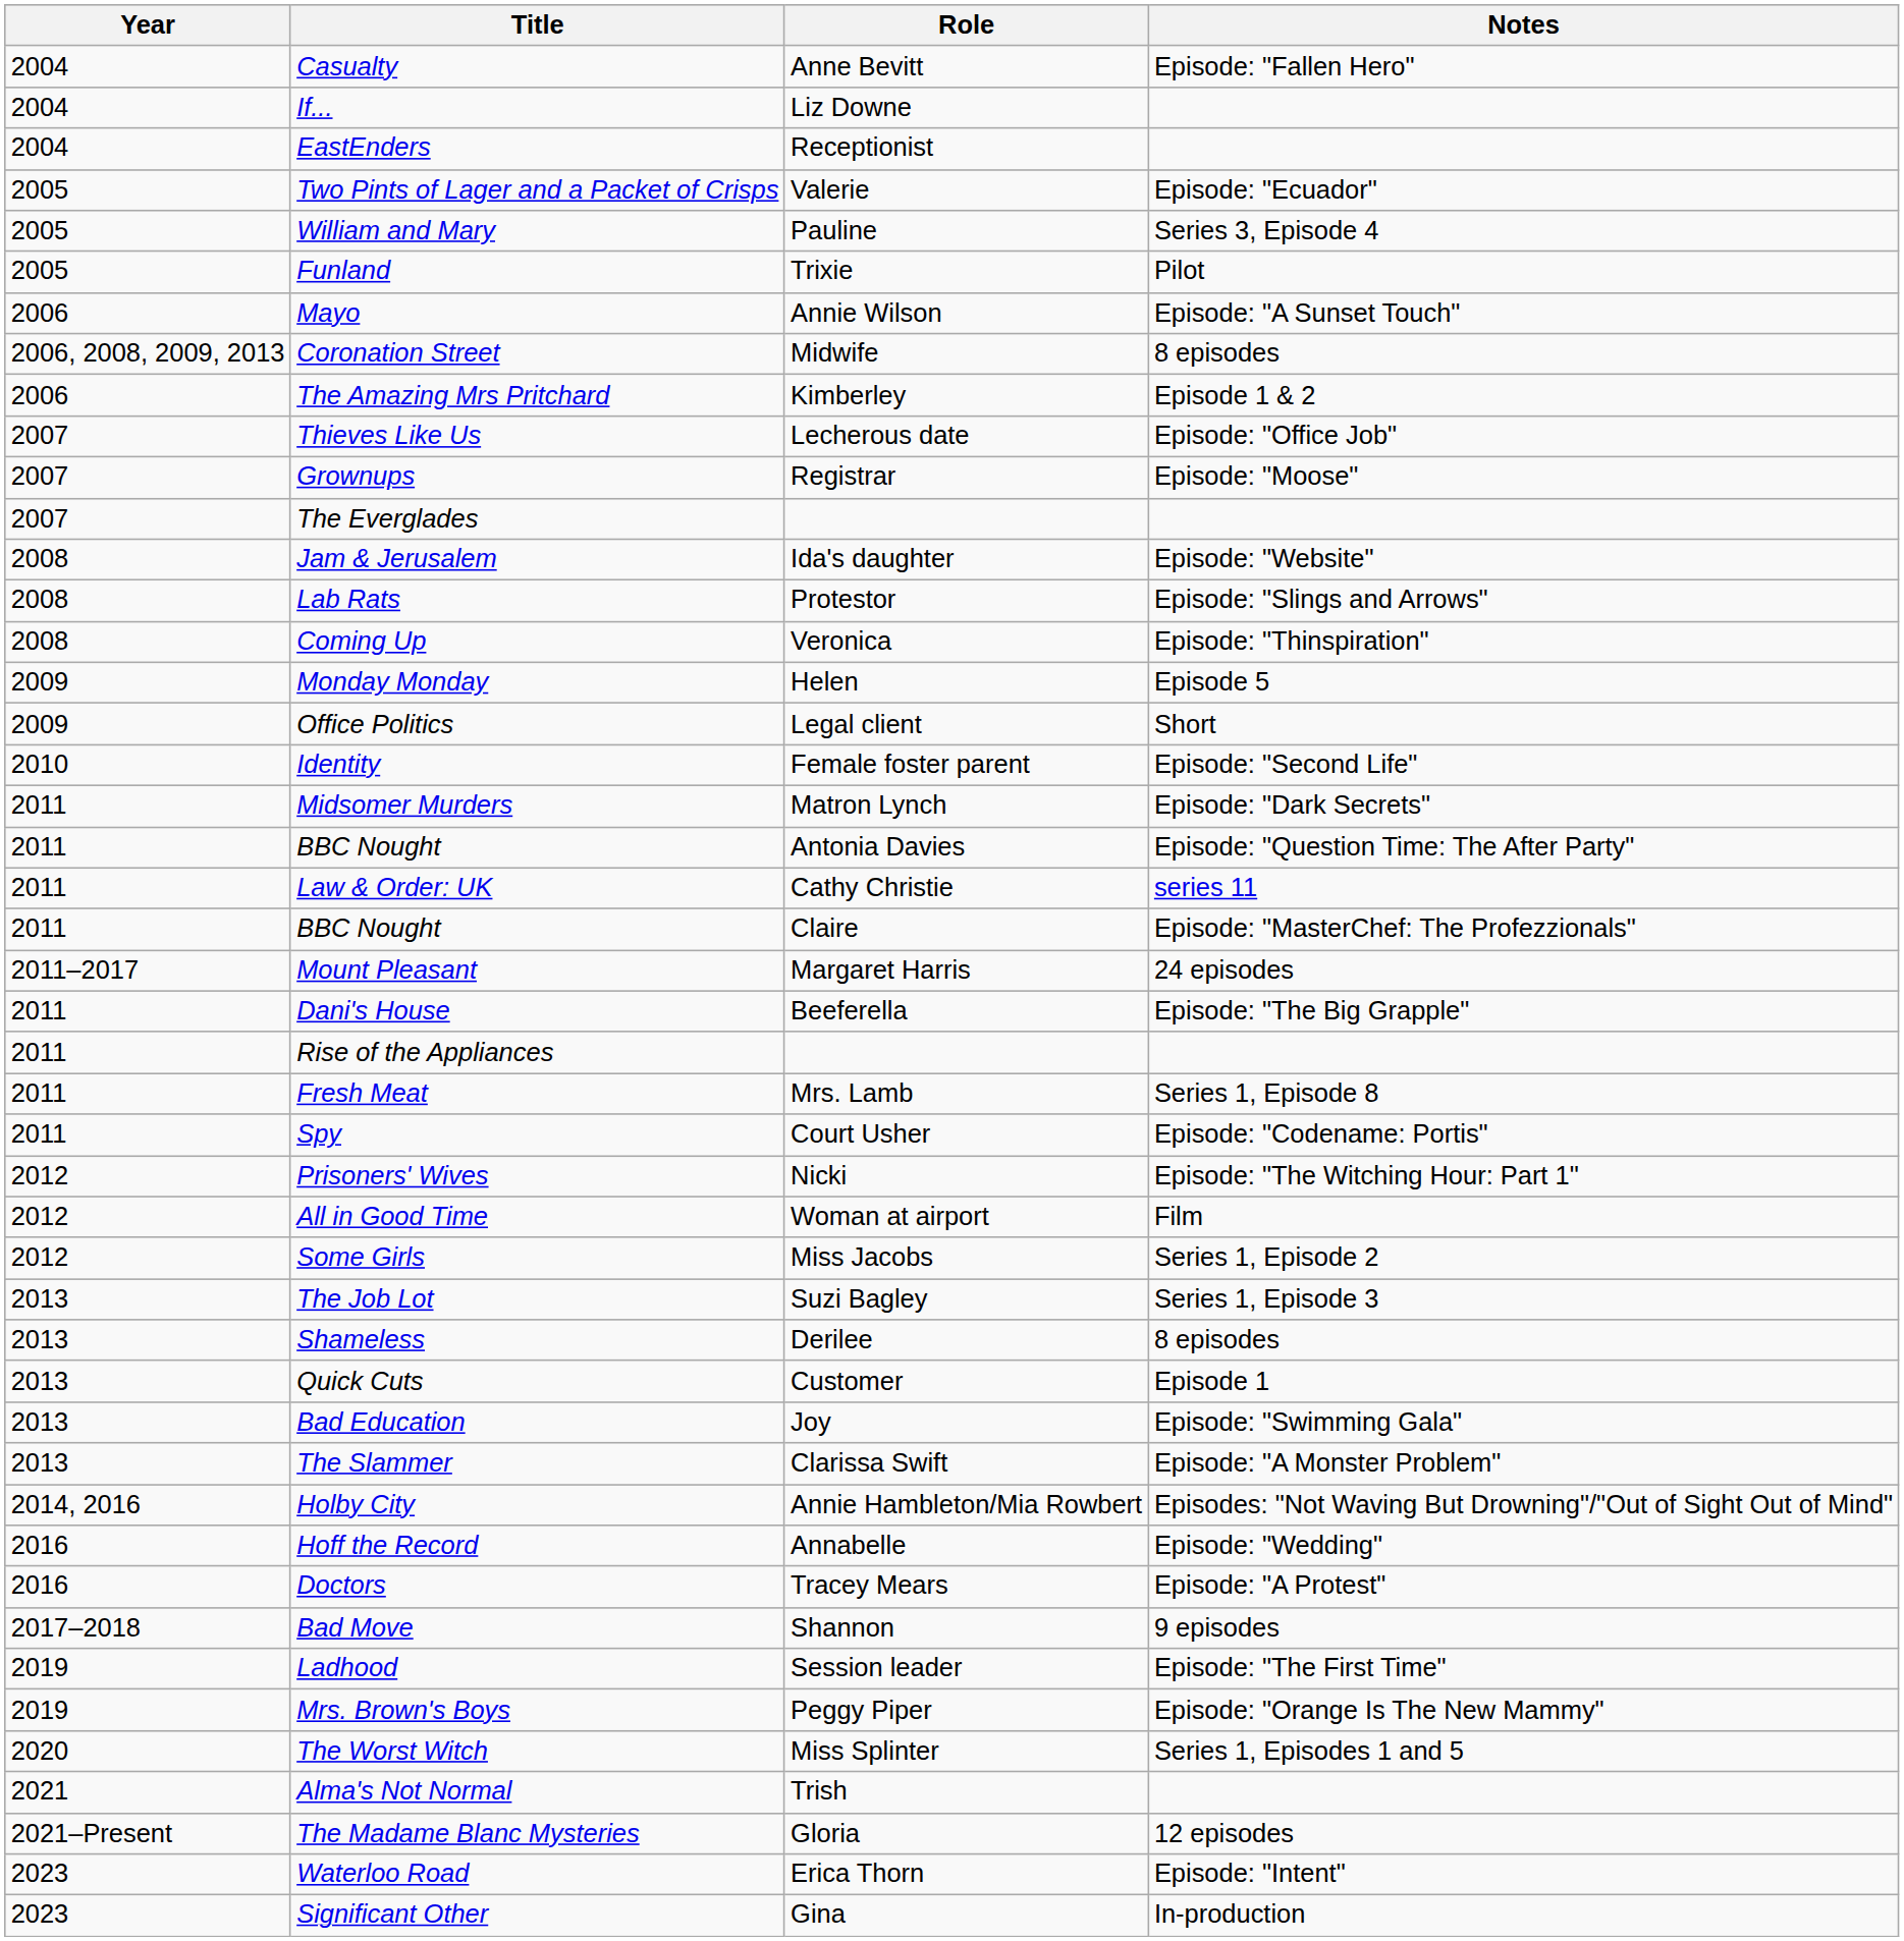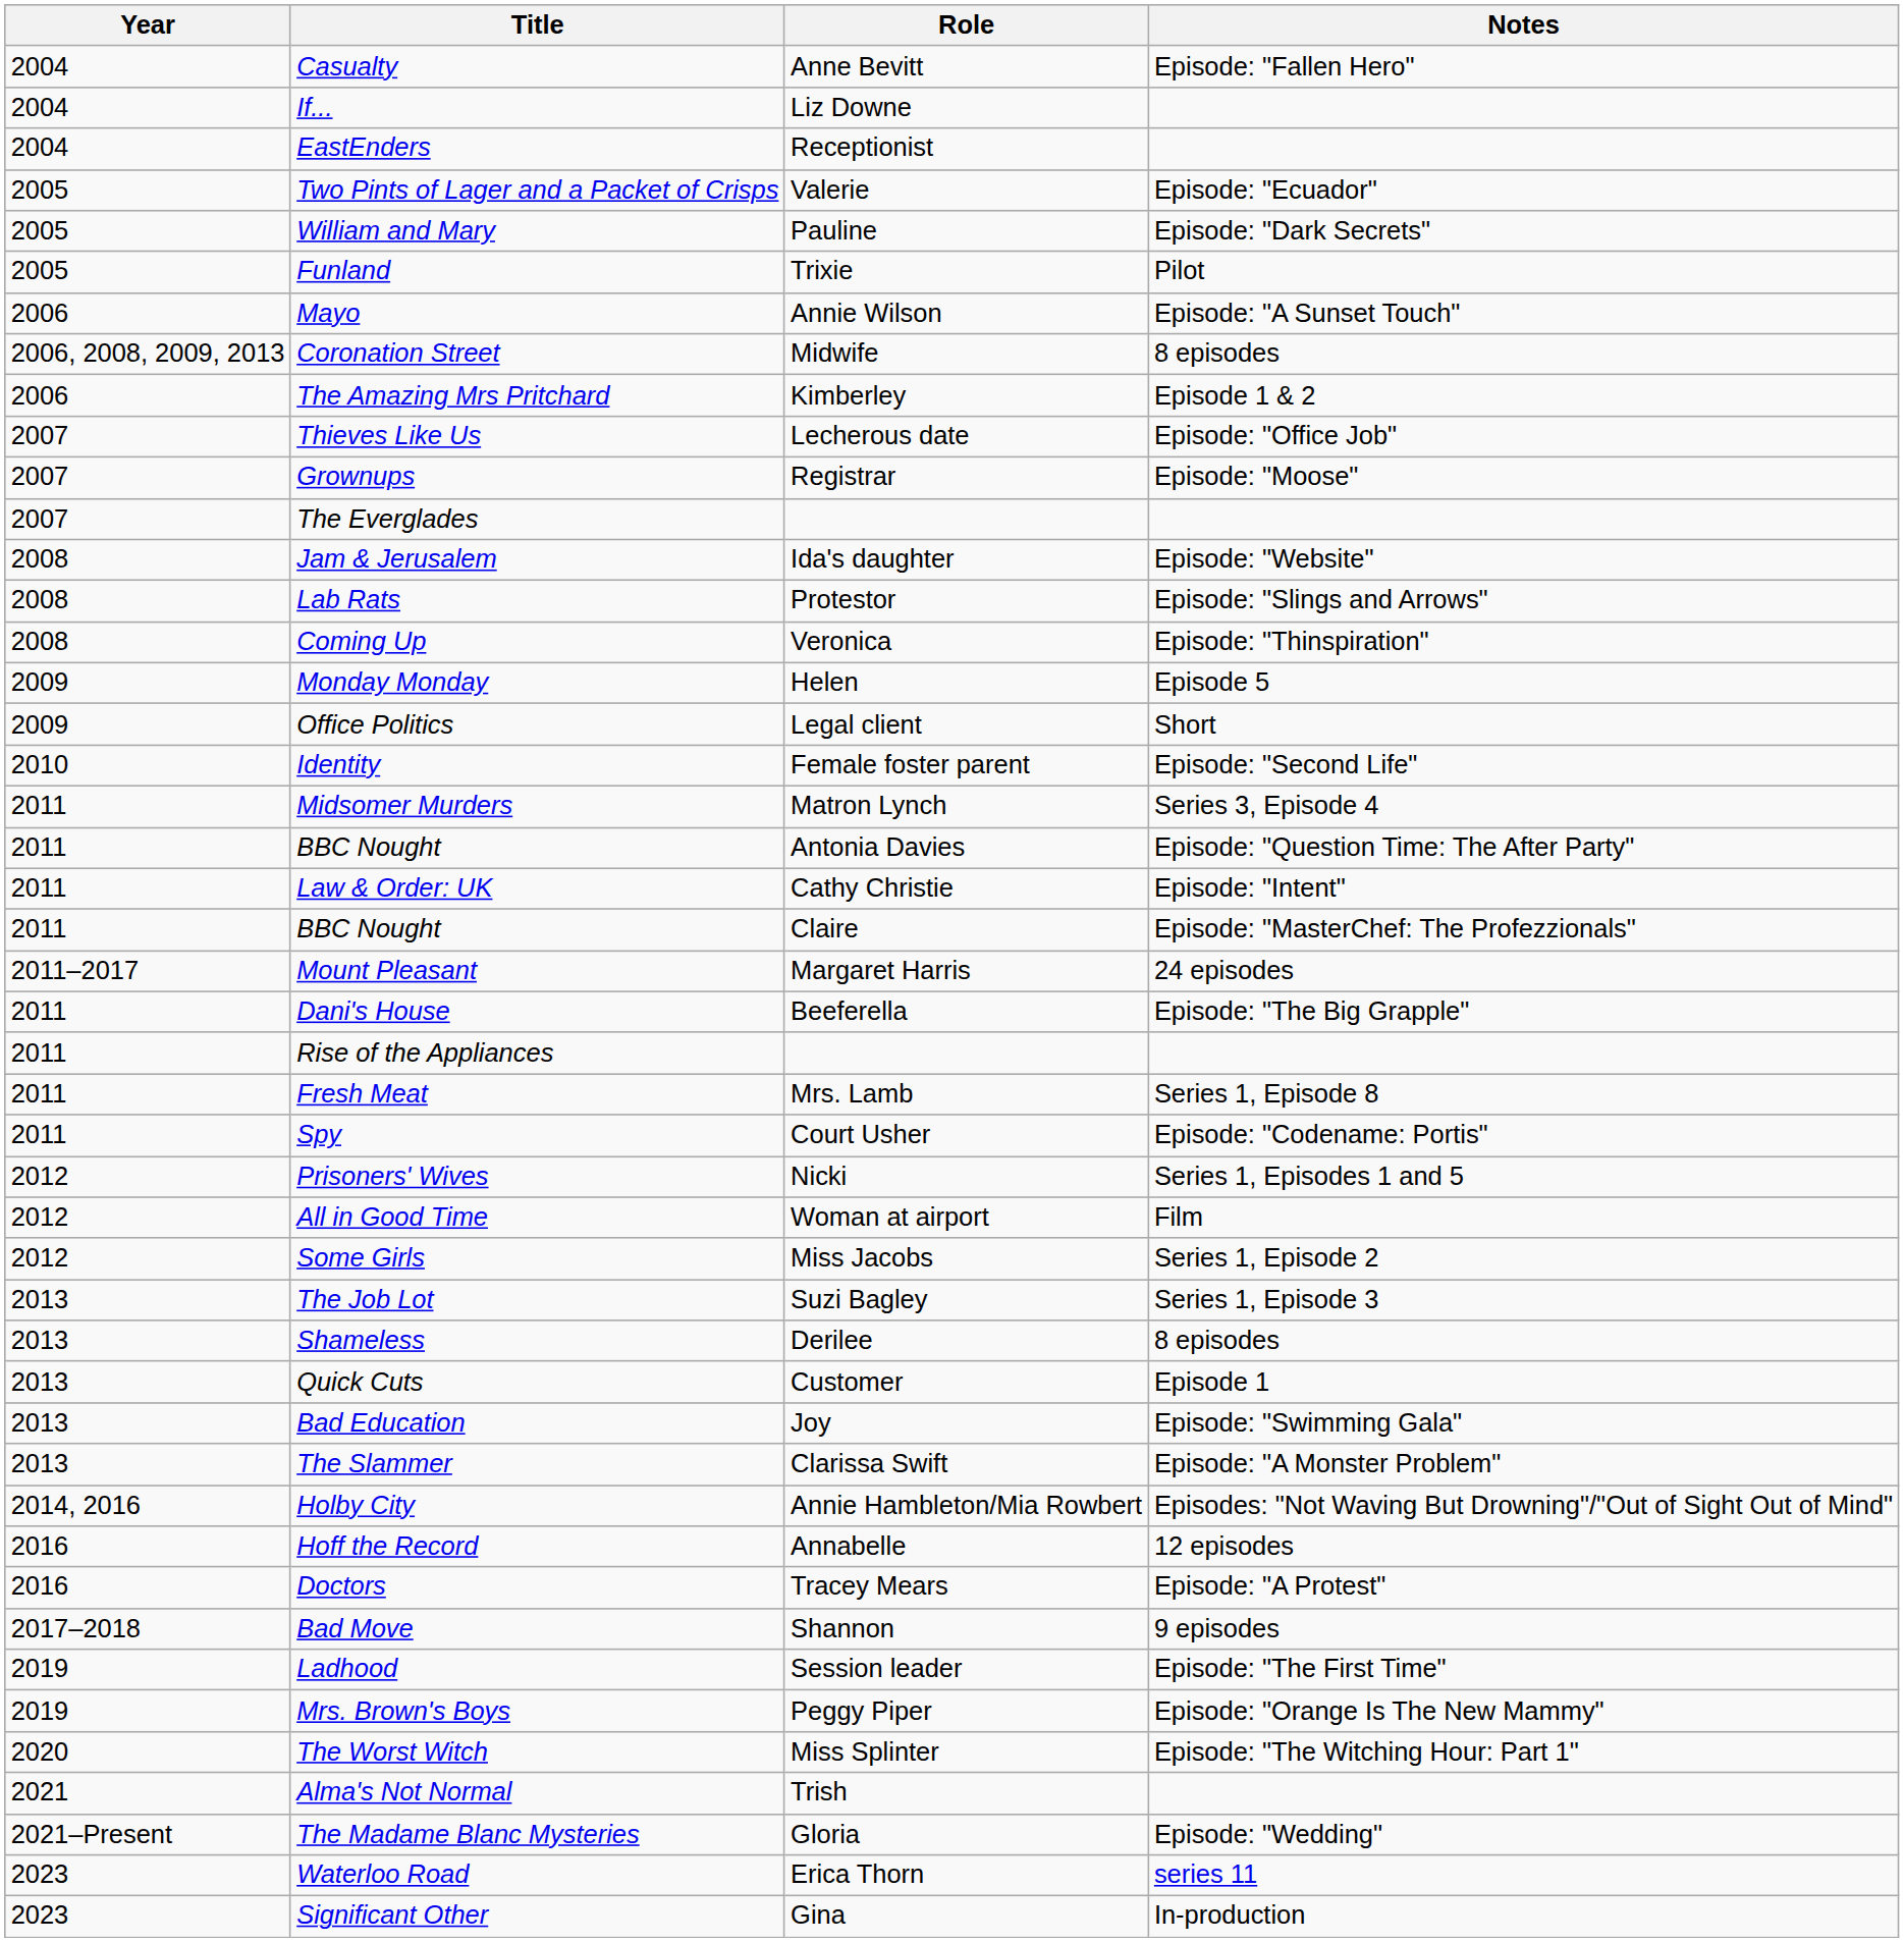 <table class="wikitable sortable">
 <tr>
 <th>Year</th>
 <th>Title</th>
 <th>Role</th>
 <th>Notes</th>
 </tr>
 <tr>
 <td>2004</td>
 <td><em><a href='#'>Casualty</a></em></td>
 <td>Anne Bevitt</td>
 <td>Episode: "Fallen Hero"</td>
 </tr>
 <tr>
 <td>2004</td>
 <td><em><a href='#'>If...</a></em></td>
 <td>Liz Downe</td>
 <td></td>
 </tr>
 <tr>
 <td>2004</td>
 <td><em><a href='#'>EastEnders</a></em></td>
 <td>Receptionist</td>
 <td></td>
 </tr>
 <tr>
 <td>2005</td>
 <td><em><a href='#'>Two Pints of Lager and a Packet of Crisps</a></em></td>
 <td>Valerie</td>
 <td>Episode: "Ecuador"</td>
 </tr>
 <tr>
 <td>2005</td>
 <td><em><a href='#'>William and Mary</a></em></td>
 <td>Pauline</td>
-<td>Series 3, Episode 4</td>
+<td>Episode: "Dark Secrets"</td>
 </tr>
 <tr>
 <td>2005</td>
 <td><em><a href='#'>Funland</a></em></td>
 <td>Trixie</td>
 <td>Pilot</td>
 </tr>
 <tr>
 <td>2006</td>
 <td><em><a href='#'>Mayo</a></em></td>
 <td>Annie Wilson</td>
 <td>Episode: "A Sunset Touch"</td>
 </tr>
 <tr>
 <td>2006, 2008, 2009, 2013</td>
 <td><em><a href='#'>Coronation Street</a></em></td>
 <td>Midwife</td>
 <td>8 episodes</td>
 </tr>
 <tr>
 <td>2006</td>
 <td><em><a href='#'>The Amazing Mrs Pritchard</a></em></td>
 <td>Kimberley</td>
 <td>Episode 1 & 2</td>
 </tr>
 <tr>
 <td>2007</td>
 <td><em><a href='#'>Thieves Like Us</a></em></td>
 <td>Lecherous date</td>
 <td>Episode: "Office Job"</td>
 </tr>
 <tr>
 <td>2007</td>
 <td><em><a href='#'>Grownups</a></em></td>
 <td>Registrar</td>
 <td>Episode: "Moose"</td>
 </tr>
 <tr>
 <td>2007</td>
 <td><em>The Everglades</em></td>
 <td></td>
 <td></td>
 </tr>
 <tr>
 <td>2008</td>
 <td><em><a href='#'>Jam & Jerusalem</a></em></td>
 <td>Ida's daughter</td>
 <td>Episode: "Website"</td>
 </tr>
 <tr>
 <td>2008</td>
 <td><em><a href='#'>Lab Rats</a></em></td>
 <td>Protestor</td>
 <td>Episode: "Slings and Arrows"</td>
 </tr>
 <tr>
 <td>2008</td>
 <td><em><a href='#'>Coming Up</a></em></td>
 <td>Veronica</td>
 <td>Episode: "Thinspiration"</td>
 </tr>
 <tr>
 <td>2009</td>
 <td><em><a href='#'>Monday Monday</a></em></td>
 <td>Helen</td>
 <td>Episode 5</td>
 </tr>
 <tr>
 <td>2009</td>
 <td><em>Office Politics</em></td>
 <td>Legal client</td>
 <td>Short</td>
 </tr>
 <tr>
 <td>2010</td>
 <td><em><a href='#'>Identity</a></em></td>
 <td>Female foster parent</td>
 <td>Episode: "Second Life"</td>
 </tr>
 <tr>
 <td>2011</td>
 <td><em><a href='#'>Midsomer Murders</a></em></td>
 <td>Matron Lynch</td>
-<td>Episode: "Dark Secrets"</td>
+<td>Series 3, Episode 4</td>
 </tr>
 <tr>
 <td>2011</td>
 <td><em>BBC Nought</em></td>
 <td>Antonia Davies</td>
 <td>Episode: "Question Time: The After Party"</td>
 </tr>
 <tr>
 <td>2011</td>
 <td><em><a href='#'>Law & Order: UK</a></em></td>
 <td>Cathy Christie</td>
-<td><a href='#'>series 11</a></td>
+<td>Episode: "Intent"</td>
 </tr>
 <tr>
 <td>2011</td>
 <td><em>BBC Nought</em></td>
 <td>Claire</td>
 <td>Episode: "MasterChef: The Profezzionals"</td>
 </tr>
 <tr>
 <td>2011–2017</td>
 <td><em><a href='#'>Mount Pleasant</a></em></td>
 <td>Margaret Harris</td>
 <td>24 episodes</td>
 </tr>
 <tr>
 <td>2011</td>
 <td><em><a href='#'>Dani's House</a></em></td>
 <td>Beeferella</td>
 <td>Episode: "The Big Grapple"</td>
 </tr>
 <tr>
 <td>2011</td>
 <td><em>Rise of the Appliances</em></td>
 <td></td>
 <td></td>
 </tr>
 <tr>
 <td>2011</td>
 <td><em><a href='#'>Fresh Meat</a></em></td>
 <td>Mrs. Lamb</td>
 <td>Series 1, Episode 8</td>
 </tr>
 <tr>
 <td>2011</td>
 <td><em><a href='#'>Spy</a></em></td>
 <td>Court Usher</td>
 <td>Episode: "Codename: Portis"</td>
 </tr>
 <tr>
 <td>2012</td>
 <td><em><a href='#'>Prisoners' Wives</a></em></td>
 <td>Nicki</td>
-<td>Episode: "The Witching Hour: Part 1"</td>
+<td>Series 1, Episodes 1 and 5</td>
 </tr>
 <tr>
 <td>2012</td>
 <td><em><a href='#'>All in Good Time</a></em></td>
 <td>Woman at airport</td>
 <td>Film</td>
 </tr>
 <tr>
 <td>2012</td>
 <td><em><a href='#'>Some Girls</a></em></td>
 <td>Miss Jacobs</td>
 <td>Series 1, Episode 2</td>
 </tr>
 <tr>
 <td>2013</td>
 <td><em><a href='#'>The Job Lot</a></em></td>
 <td>Suzi Bagley</td>
 <td>Series 1, Episode 3</td>
 </tr>
 <tr>
 <td>2013</td>
 <td><em><a href='#'>Shameless</a></em></td>
 <td>Derilee</td>
 <td>8 episodes</td>
 </tr>
 <tr>
 <td>2013</td>
 <td><em>Quick Cuts</em></td>
 <td>Customer</td>
 <td>Episode 1</td>
 </tr>
 <tr>
 <td>2013</td>
 <td><em><a href='#'>Bad Education</a></em></td>
 <td>Joy</td>
 <td>Episode: "Swimming Gala"</td>
 </tr>
 <tr>
 <td>2013</td>
 <td><em><a href='#'>The Slammer</a></em></td>
 <td>Clarissa Swift</td>
 <td>Episode: "A Monster Problem"</td>
 </tr>
 <tr>
 <td>2014, 2016</td>
 <td><em><a href='#'>Holby City</a></em></td>
 <td>Annie Hambleton/Mia Rowbert</td>
 <td>Episodes: "Not Waving But Drowning"/"Out of Sight Out of Mind"</td>
 </tr>
 <tr>
 <td>2016</td>
 <td><em><a href='#'>Hoff the Record</a></em></td>
 <td>Annabelle</td>
-<td>Episode: "Wedding"</td>
+<td>12 episodes</td>
 </tr>
 <tr>
 <td>2016</td>
 <td><em><a href='#'>Doctors</a></em></td>
 <td>Tracey Mears</td>
 <td>Episode: "A Protest"</td>
 </tr>
 <tr>
 <td>2017–2018</td>
 <td><em><a href='#'>Bad Move</a></em></td>
 <td>Shannon</td>
 <td>9 episodes</td>
 </tr>
 <tr>
 <td>2019</td>
 <td><em><a href='#'>Ladhood</a></em></td>
 <td>Session leader</td>
 <td>Episode: "The First Time"</td>
 </tr>
 <tr>
 <td>2019</td>
 <td><em><a href='#'>Mrs. Brown's Boys</a></em></td>
 <td>Peggy Piper</td>
 <td>Episode: "Orange Is The New Mammy"</td>
 </tr>
 <tr>
 <td>2020</td>
 <td><em><a href='#'>The Worst Witch</a></em></td>
 <td>Miss Splinter</td>
-<td>Series 1, Episodes 1 and 5</td>
+<td>Episode: "The Witching Hour: Part 1"</td>
 </tr>
 <tr>
 <td>2021</td>
 <td><em><a href='#'>Alma's Not Normal</a></em></td>
 <td>Trish</td>
 </tr>
 <tr>
 <td>2021–Present</td>
 <td><em><a href='#'>The Madame Blanc Mysteries</a></em></td>
 <td>Gloria</td>
-<td>12 episodes</td>
+<td>Episode: "Wedding"</td>
 </tr>
 <tr>
 <td>2023</td>
 <td><em><a href='#'>Waterloo Road</a></em></td>
 <td>Erica Thorn</td>
-<td>Episode: "Intent"</td>
+<td><a href='#'>series 11</a></td>
 </tr>
 <tr>
 <td>2023</td>
 <td><em><a href='#'>Significant Other</a></em></td>
 <td>Gina</td>
 <td>In-production</td>
 </tr>
 </table>
